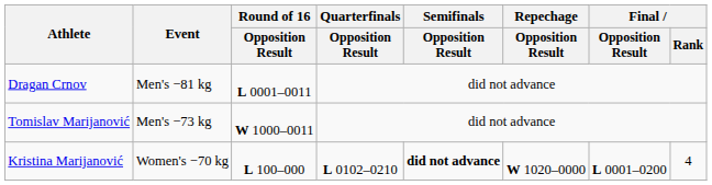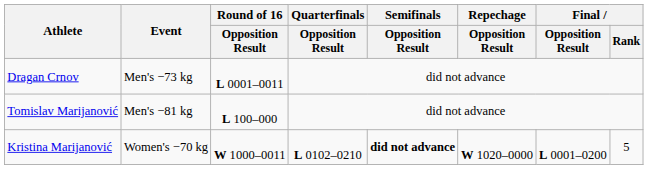 <table class="wikitable" style="font-size:90%">
 <tr>
 <th rowspan="2">Athlete</th>
 <th rowspan="2">Event</th>
 <th>Round of 16</th>
 <th>Quarterfinals</th>
 <th>Semifinals</th>
 <th>Repechage</th>
 <th colspan=2>Final / </th>
 </tr>
 <tr style="font-size:95%">
 <th>Opposition<br>Result</th>
 <th>Opposition<br>Result</th>
 <th>Opposition<br>Result</th>
 <th>Opposition<br>Result</th>
 <th>Opposition<br>Result</th>
 <th>Rank</th>
 </tr>
 <tr align=center>
 <td align=left><a href='#'>Dragan Crnov</a></td>
-<td align=left>Men's −81 kg</td>
+<td align=left>Men's −73 kg</td>
 <td><br><strong>L</strong> 0001–0011</td>
 <td colspan=6>did not advance</td>
 </tr>
 <tr align=center>
 <td align=left><a href='#'>Tomislav Marijanović</a></td>
-<td align=left>Men's −73 kg</td>
-<td><br><strong>W</strong> 1000–0011</td>
+<td align=left>Men's −81 kg</td>
+<td><br><strong>L</strong> 100–000</td>
 <td colspan=6>did not advance</td>
 </tr>
 <tr align=center>
 <td align=left><a href='#'>Kristina Marijanović</a></td>
 <td align=left>Women's −70 kg</td>
-<td><br><strong>L</strong> 100–000</td>
+<td><br><strong>W</strong> 1000–0011</td>
 <td><br><strong>L</strong> 0102–0210</td>
 <td colspan=1><strong>did not advance</strong></td>
 <td><br><strong>W</strong> 1020–0000</td>
 <td><br><strong>L</strong> 0001–0200</td>
-<td>4</td>
+<td>5</td>
 </tr>
 </table>
